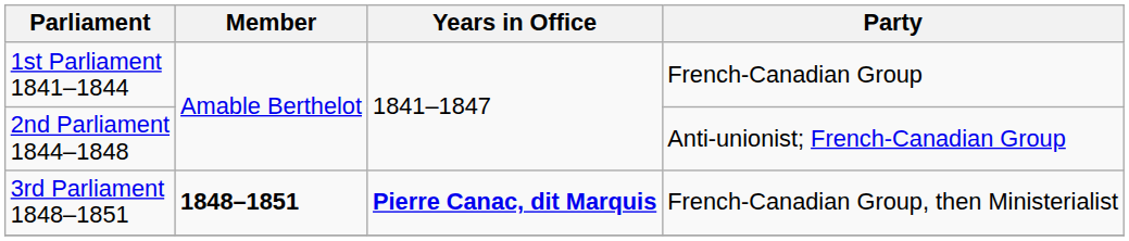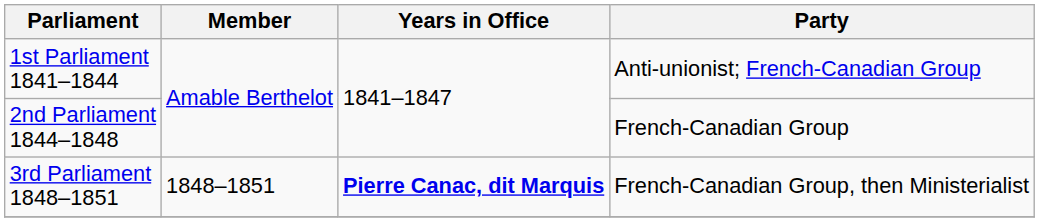 <table class="wikitable">
 <tr>
 <th>Parliament</th>
 <th>Member</th>
 <th>Years in Office</th>
 <th>Party</th>
 </tr>
 <tr>
 <td><a href='#'>1st Parliament</a><br>1841–1844</td>
 <td rowspan = "2"><a href='#'>Amable Berthelot</a></td>
 <td rowspan = "2">1841–1847</td>
+<td>Anti-unionist;  <a href='#'>French-Canadian Group</a></td>
+</tr>
+<tr>
+<td><a href='#'>2nd Parliament</a><br>1844–1848</td>
 <td>French-Canadian Group</td>
 </tr>
 <tr>
-<td><a href='#'>2nd Parliament</a><br>1844–1848</td>
-<td>Anti-unionist;  <a href='#'>French-Canadian Group</a></td>
-</tr>
-<tr>
 <td><a href='#'>3rd Parliament</a><br>1848–1851</td>
-<td><strong>1848–1851</strong></td>
+<td>1848–1851</td>
 <td><strong><a href='#'>Pierre Canac, dit Marquis</a></strong></td>
 <td>French-Canadian Group, then Ministerialist</td>
 </tr>
 <tr>
 </tr>
 </table>
